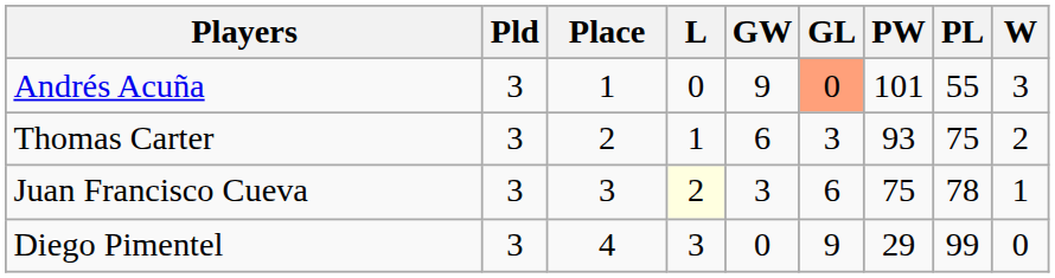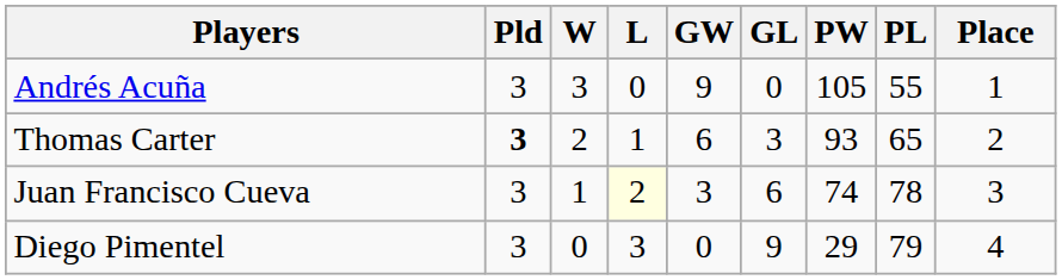 <table class=wikitable style="text-align:center">
 <tr>
 <th width=220>Players</th>
 <th width=20>Pld</th>
-<th width=50>Place</th>
+<th width=20>W</th>
 <th width=20>L</th>
 <th width=20>GW</th>
 <th width=20>GL</th>
 <th width=20>PW</th>
 <th width=20>PL</th>
-<th width=20>W</th>
+<th width=50>Place</th>
 </tr>
 <tr>
 <td align=left> <a href='#'>Andrés Acuña</a></td>
 <td>3</td>
-<td>1</td>
+<td>3</td>
 <td>0</td>
 <td>9</td>
-<td style="background: lightsalmon;">0</td>
-<td>101</td>
+<td>0</td>
+<td>105</td>
 <td>55</td>
-<td>3</td>
+<td>1</td>
 </tr>
 <tr>
 <td align=left> Thomas Carter</td>
-<td>3</td>
+<td><strong>3</strong></td>
 <td>2</td>
 <td>1</td>
 <td>6</td>
 <td>3</td>
 <td>93</td>
-<td>75</td>
+<td>65</td>
 <td>2</td>
 </tr>
 <tr>
 <td align=left> Juan Francisco Cueva</td>
 <td>3</td>
-<td>3</td>
+<td>1</td>
 <td style="background: lightyellow;">2</td>
 <td>3</td>
 <td>6</td>
-<td>75</td>
+<td>74</td>
 <td>78</td>
-<td>1</td>
+<td>3</td>
 </tr>
 <tr>
 <td align=left> Diego Pimentel</td>
 <td>3</td>
-<td>4</td>
+<td>0</td>
 <td>3</td>
 <td>0</td>
 <td>9</td>
 <td>29</td>
-<td>99</td>
-<td>0</td>
+<td>79</td>
+<td>4</td>
 </tr>
 </table>
